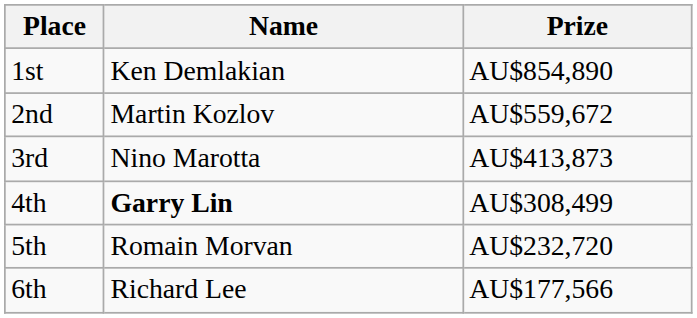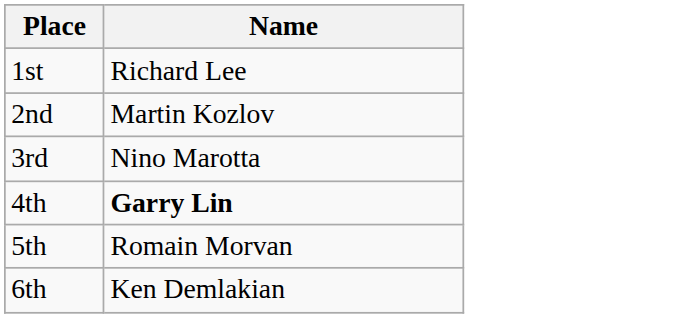 <table class="wikitable">
 <tr>
 <th style="width:50px;">Place</th>
 <th style="width:200px;">Name</th>
-<th style="width:125px;">Prize</th>
 </tr>
 <tr>
 <td>1st</td>
-<td> Ken Demlakian</td>
-<td>AU$854,890</td>
+<td> Richard Lee</td>
 </tr>
 <tr>
 <td>2nd</td>
 <td> Martin Kozlov</td>
-<td>AU$559,672</td>
 </tr>
 <tr>
 <td>3rd</td>
 <td> Nino Marotta</td>
-<td>AU$413,873</td>
 </tr>
 <tr>
 <td>4th</td>
 <td><strong> Garry Lin</strong></td>
-<td>AU$308,499</td>
 </tr>
 <tr>
 <td>5th</td>
 <td> Romain Morvan</td>
-<td>AU$232,720</td>
 </tr>
 <tr>
 <td>6th</td>
-<td> Richard Lee</td>
-<td>AU$177,566</td>
+<td> Ken Demlakian</td>
 </tr>
 </table>
